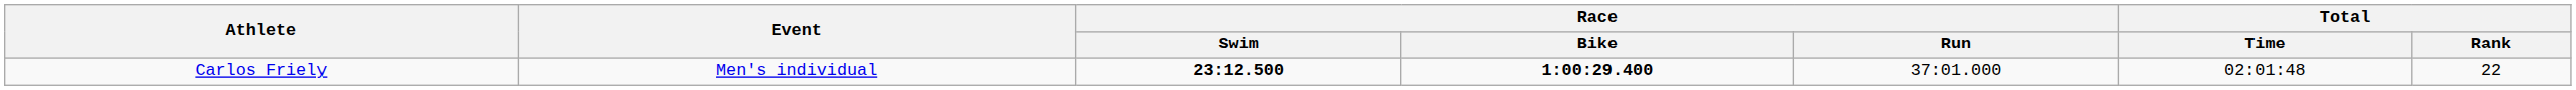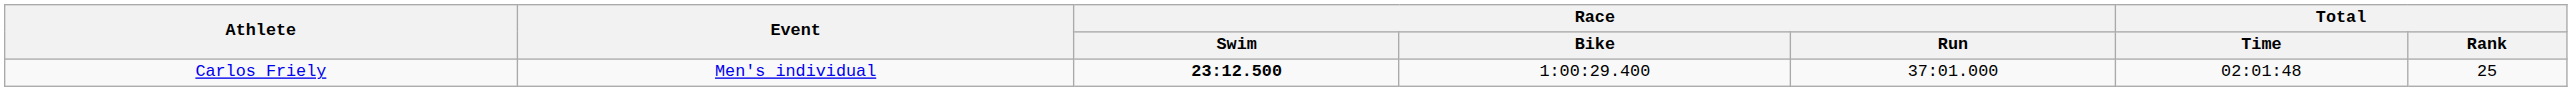 <table class="wikitable" style="font-size:95%; text-align:center;" width="95%">
 <tr>
 <th rowspan="2">Athlete</th>
 <th rowspan="2">Event</th>
 <th colspan="3">Race</th>
 <th colspan="2">Total</th>
 </tr>
 <tr>
 <th>Swim</th>
 <th>Bike</th>
 <th>Run</th>
 <th>Time</th>
 <th>Rank</th>
 </tr>
 <tr>
 <td width=20%><a href='#'>Carlos Friely</a></td>
 <td><a href='#'>Men's individual</a></td>
 <td><strong>23:12.500</strong></td>
-<td><strong>1:00:29.400</strong></td>
+<td>1:00:29.400</td>
 <td>37:01.000</td>
 <td>02:01:48</td>
-<td>22</td>
+<td>25</td>
 </tr>
 </table>
